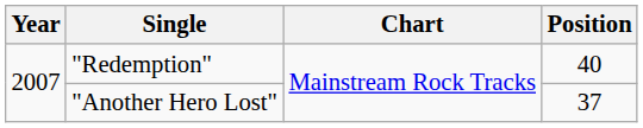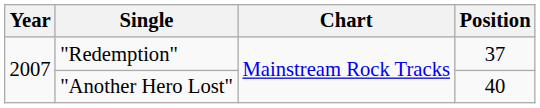 <table class="wikitable">
 <tr>
 <th>Year</th>
 <th>Single</th>
 <th>Chart</th>
 <th>Position</th>
 </tr>
 <tr>
 <td rowspan="2">2007</td>
 <td>"Redemption"</td>
 <td rowspan="2"><a href='#'>Mainstream Rock Tracks</a></td>
-<td style="text-align:center;">40</td>
+<td style="text-align:center;">37</td>
 </tr>
 <tr>
 <td>"Another Hero Lost"</td>
-<td style="text-align:center;">37</td>
+<td style="text-align:center;">40</td>
 </tr>
 </table>
